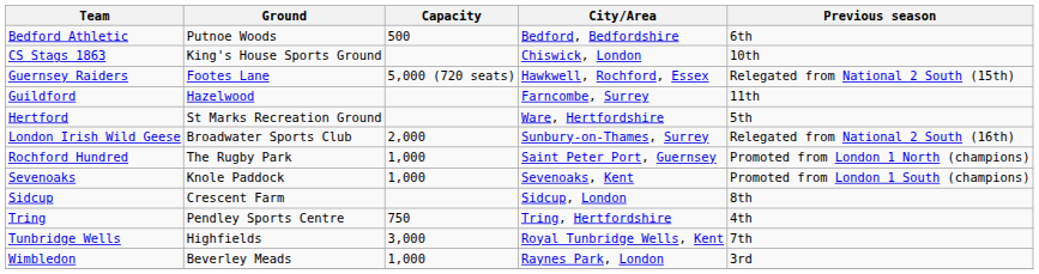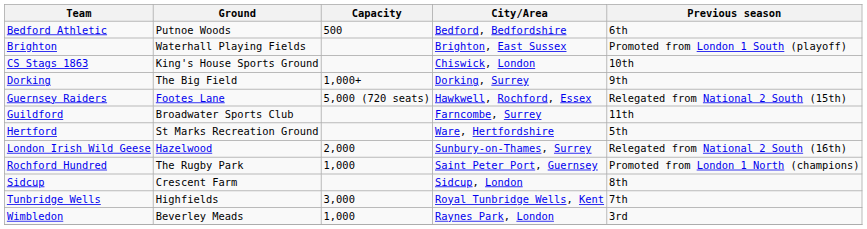 <table class="wikitable sortable">
 <tr>
 <th>Team</th>
 <th>Ground</th>
 <th>Capacity</th>
 <th>City/Area</th>
 <th>Previous season</th>
 </tr>
 <tr>
 <td><a href='#'>Bedford Athletic</a></td>
 <td>Putnoe Woods</td>
 <td>500</td>
 <td><a href='#'>Bedford</a>, <a href='#'>Bedfordshire</a></td>
 <td>6th</td>
 </tr>
 <tr>
+<td><a href='#'>Brighton</a></td>
+<td>Waterhall Playing Fields</td>
+<td></td>
+<td><a href='#'>Brighton</a>, <a href='#'>East Sussex</a></td>
+<td>Promoted from <a href='#'>London 1 South</a> (playoff)</td>
+</tr>
+<tr>
 <td><a href='#'>CS Stags 1863</a></td>
 <td>King's House Sports Ground</td>
 <td></td>
 <td><a href='#'>Chiswick</a>, <a href='#'>London</a></td>
 <td>10th</td>
+</tr>
+<tr>
+<td><a href='#'>Dorking</a></td>
+<td>The Big Field</td>
+<td>1,000+</td>
+<td><a href='#'>Dorking</a>, <a href='#'>Surrey</a></td>
+<td>9th</td>
 </tr>
 <tr>
 <td><a href='#'>Guernsey Raiders</a></td>
 <td><a href='#'>Footes Lane</a></td>
 <td>5,000 (720 seats)</td>
 <td><a href='#'>Hawkwell</a>, <a href='#'>Rochford</a>, <a href='#'>Essex</a></td>
 <td>Relegated from <a href='#'>National 2 South</a> (15th)</td>
 </tr>
 <tr>
 <td><a href='#'>Guildford</a></td>
-<td><a href='#'>Hazelwood</a></td>
+<td>Broadwater Sports Club</td>
 <td></td>
 <td><a href='#'>Farncombe</a>, <a href='#'>Surrey</a></td>
 <td>11th</td>
 </tr>
 <tr>
 <td><a href='#'>Hertford</a></td>
 <td>St Marks Recreation Ground</td>
 <td></td>
 <td><a href='#'>Ware</a>, <a href='#'>Hertfordshire</a></td>
 <td>5th</td>
 </tr>
 <tr>
 <td><a href='#'>London Irish Wild Geese</a></td>
-<td>Broadwater Sports Club</td>
+<td><a href='#'>Hazelwood</a></td>
 <td>2,000</td>
 <td><a href='#'>Sunbury-on-Thames</a>, <a href='#'>Surrey</a></td>
 <td>Relegated from <a href='#'>National 2 South</a> (16th)</td>
 </tr>
 <tr>
 <td><a href='#'>Rochford Hundred</a></td>
 <td>The Rugby Park</td>
 <td>1,000</td>
 <td><a href='#'>Saint Peter Port</a>, <a href='#'>Guernsey</a></td>
 <td>Promoted from <a href='#'>London 1 North</a> (champions)</td>
 </tr>
 <tr>
-<td><a href='#'>Sevenoaks</a></td>
-<td>Knole Paddock</td>
-<td>1,000</td>
-<td><a href='#'>Sevenoaks</a>, <a href='#'>Kent</a></td>
-<td>Promoted from <a href='#'>London 1 South</a> (champions)</td>
-</tr>
-<tr>
 <td><a href='#'>Sidcup</a></td>
 <td>Crescent Farm</td>
 <td></td>
 <td><a href='#'>Sidcup</a>, <a href='#'>London</a></td>
 <td>8th</td>
-</tr>
-<tr>
-<td><a href='#'>Tring</a></td>
-<td>Pendley Sports Centre</td>
-<td>750</td>
-<td><a href='#'>Tring</a>, <a href='#'>Hertfordshire</a></td>
-<td>4th</td>
 </tr>
 <tr>
 <td><a href='#'>Tunbridge Wells</a></td>
 <td>Highfields</td>
 <td>3,000</td>
 <td><a href='#'>Royal Tunbridge Wells</a>, <a href='#'>Kent</a></td>
 <td>7th</td>
 </tr>
 <tr>
 <td><a href='#'>Wimbledon</a></td>
 <td>Beverley Meads</td>
 <td>1,000</td>
 <td><a href='#'>Raynes Park</a>, <a href='#'>London</a></td>
 <td>3rd</td>
 </tr>
 <tr>
 </tr>
 </table>
